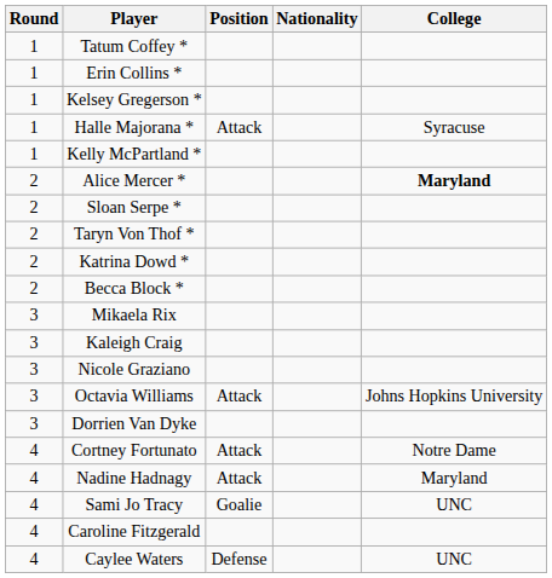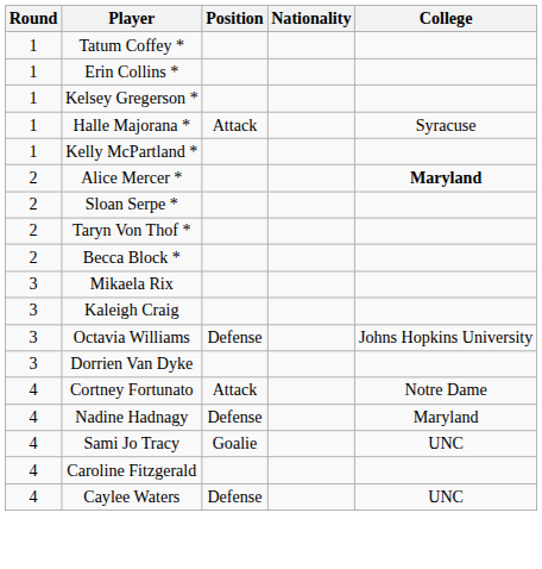 <table class="wikitable">
 <tr style="text-align:center;">
 <th>Round</th>
 <th>Player</th>
 <th>Position</th>
 <th>Nationality</th>
 <th>College</th>
 </tr>
 <tr style="text-align:center;">
 <td>1</td>
 <td>Tatum Coffey *</td>
 <td></td>
 <td></td>
 <td></td>
 </tr>
 <tr style="text-align:center;">
 <td>1</td>
 <td>Erin Collins *</td>
 <td></td>
 <td></td>
 <td></td>
 </tr>
 <tr style="text-align:center;">
 <td>1</td>
 <td>Kelsey Gregerson *</td>
 <td></td>
 <td></td>
 <td></td>
 </tr>
 <tr style="text-align:center;">
 <td>1</td>
 <td>Halle Majorana *</td>
 <td>Attack</td>
 <td></td>
 <td>Syracuse</td>
 </tr>
 <tr style="text-align:center;">
 <td>1</td>
 <td>Kelly McPartland *</td>
 <td></td>
 <td></td>
 <td></td>
 </tr>
 <tr style="text-align:center;">
 <td>2</td>
 <td>Alice Mercer *</td>
 <td></td>
 <td></td>
 <td><strong>Maryland</strong></td>
 </tr>
 <tr style="text-align:center;">
 <td>2</td>
 <td>Sloan Serpe *</td>
 <td></td>
 <td></td>
 <td></td>
 </tr>
 <tr style="text-align:center;">
 <td>2</td>
 <td>Taryn Von Thof *</td>
 <td></td>
 <td></td>
 <td></td>
 </tr>
 <tr style="text-align:center;">
 <td>2</td>
-<td>Katrina Dowd *</td>
-<td></td>
-<td></td>
-<td></td>
-</tr>
-<tr style="text-align:center;">
-<td>2</td>
 <td>Becca Block *</td>
 <td></td>
 <td></td>
 <td></td>
 </tr>
 <tr style="text-align:center;">
 <td>3</td>
 <td>Mikaela Rix</td>
 <td></td>
 <td></td>
 <td></td>
 </tr>
 <tr style="text-align:center;">
 <td>3</td>
 <td>Kaleigh Craig</td>
 <td></td>
 <td></td>
 <td></td>
 </tr>
 <tr style="text-align:center;">
 <td>3</td>
-<td>Nicole Graziano</td>
-<td></td>
-<td></td>
-<td></td>
-</tr>
-<tr style="text-align:center;">
-<td>3</td>
 <td>Octavia Williams</td>
-<td>Attack</td>
+<td>Defense</td>
 <td></td>
 <td>Johns Hopkins University</td>
 </tr>
 <tr style="text-align:center;">
 <td>3</td>
 <td>Dorrien Van Dyke</td>
 <td></td>
 <td></td>
 <td></td>
 </tr>
 <tr style="text-align:center;">
 <td>4</td>
 <td>Cortney Fortunato</td>
 <td>Attack</td>
 <td></td>
 <td>Notre Dame</td>
 </tr>
 <tr style="text-align:center;">
 <td>4</td>
 <td>Nadine Hadnagy</td>
-<td>Attack</td>
+<td>Defense</td>
 <td></td>
 <td>Maryland</td>
 </tr>
 <tr style="text-align:center;">
 <td>4</td>
 <td>Sami Jo Tracy</td>
 <td>Goalie</td>
 <td></td>
 <td>UNC</td>
 </tr>
 <tr style="text-align:center;">
 <td>4</td>
 <td>Caroline Fitzgerald</td>
 <td></td>
 <td></td>
 <td></td>
 </tr>
 <tr style="text-align:center;">
 <td>4</td>
 <td>Caylee Waters</td>
 <td>Defense</td>
 <td></td>
 <td>UNC</td>
 </tr>
 </table>
